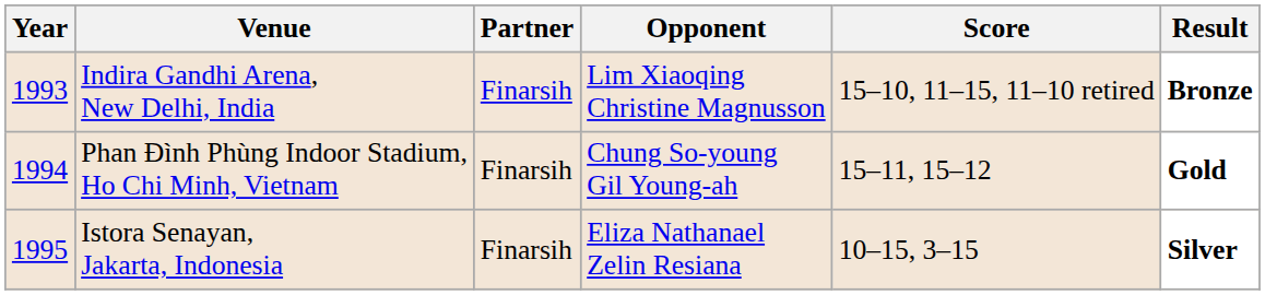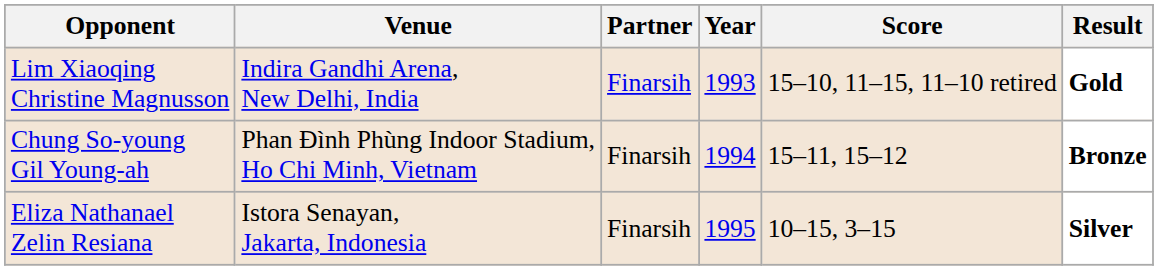 <table class="sortable wikitable" style="font-size: 90%;">
 <tr>
-<th>Year</th>
+<th>Opponent</th>
 <th>Venue</th>
 <th>Partner</th>
-<th>Opponent</th>
+<th>Year</th>
 <th>Score</th>
 <th>Result</th>
 </tr>
 <tr style="background:#F3E6D7">
-<td align="center"><a href='#'>1993</a></td>
+<td align="left"> <a href='#'>Lim Xiaoqing</a> <br>  <a href='#'>Christine Magnusson</a></td>
 <td align="left"><a href='#'>Indira Gandhi Arena</a>,<br><a href='#'>New Delhi, India</a></td>
 <td align="left"> <a href='#'>Finarsih</a></td>
-<td align="left"> <a href='#'>Lim Xiaoqing</a> <br>  <a href='#'>Christine Magnusson</a></td>
+<td align="center"><a href='#'>1993</a></td>
 <td align="left">15–10, 11–15, 11–10 retired</td>
+<td style="text-align:left; background:white"> <strong>Gold</strong></td>
+</tr>
+<tr style="background:#F3E6D7">
+<td align="left"> <a href='#'>Chung So-young</a> <br>  <a href='#'>Gil Young-ah</a></td>
+<td align="left">Phan Đình Phùng Indoor Stadium,<br><a href='#'>Ho Chi Minh, Vietnam</a></td>
+<td align="left"> Finarsih</td>
+<td align="center"><a href='#'>1994</a></td>
+<td align="left">15–11, 15–12</td>
 <td style="text-align:left; background:white"> <strong>Bronze</strong></td>
 </tr>
 <tr style="background:#F3E6D7">
-<td align="center"><a href='#'>1994</a></td>
-<td align="left">Phan Đình Phùng Indoor Stadium,<br><a href='#'>Ho Chi Minh, Vietnam</a></td>
-<td align="left"> Finarsih</td>
-<td align="left"> <a href='#'>Chung So-young</a> <br>  <a href='#'>Gil Young-ah</a></td>
-<td align="left">15–11, 15–12</td>
-<td style="text-align:left; background:white"> <strong>Gold</strong></td>
-</tr>
-<tr style="background:#F3E6D7">
-<td align="center"><a href='#'>1995</a></td>
+<td align="left"> <a href='#'>Eliza Nathanael</a> <br>  <a href='#'>Zelin Resiana</a></td>
 <td align="left">Istora Senayan,<br><a href='#'>Jakarta, Indonesia</a></td>
 <td align="left"> Finarsih</td>
-<td align="left"> <a href='#'>Eliza Nathanael</a> <br>  <a href='#'>Zelin Resiana</a></td>
+<td align="center"><a href='#'>1995</a></td>
 <td align="left">10–15, 3–15</td>
 <td style="text-align:left; background:white"> <strong>Silver</strong></td>
 </tr>
 </table>
